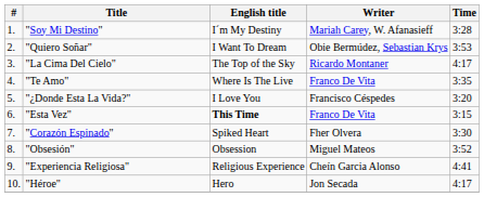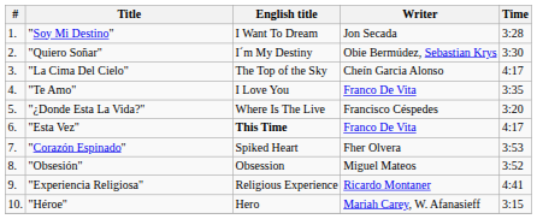 <table class="wikitable">
 <tr>
 <th>#</th>
 <th width="270">Title</th>
 <th>English title</th>
 <th>Writer</th>
 <th>Time</th>
 </tr>
 <tr>
 <td>1.</td>
 <td>"<a href='#'>Soy Mi Destino</a>"</td>
-<td>I´m My Destiny</td>
-<td><a href='#'>Mariah Carey</a>, W. Afanasieff</td>
+<td>I Want To Dream</td>
+<td>Jon Secada</td>
 <td>3:28</td>
 </tr>
 <tr>
 <td>2.</td>
 <td>"Quiero Soñar"</td>
-<td>I Want To Dream</td>
+<td>I´m My Destiny</td>
 <td>Obie Bermúdez, <a href='#'>Sebastian Krys</a></td>
-<td>3:53</td>
+<td>3:30</td>
 </tr>
 <tr>
 <td>3.</td>
 <td>"La Cima Del Cielo"</td>
 <td>The Top of the Sky</td>
-<td><a href='#'>Ricardo Montaner</a></td>
+<td>Cheín Garcia Alonso</td>
 <td>4:17</td>
 </tr>
 <tr>
 <td>4.</td>
 <td>"Te Amo"</td>
-<td>Where Is The Live</td>
+<td>I Love You</td>
 <td><a href='#'>Franco De Vita</a></td>
 <td>3:35</td>
 </tr>
 <tr>
 <td>5.</td>
 <td>"¿Donde Esta La Vida?"</td>
-<td>I Love You</td>
+<td>Where Is The Live</td>
 <td>Francisco Céspedes</td>
 <td>3:20</td>
 </tr>
 <tr>
 <td>6.</td>
 <td>"Esta Vez"</td>
 <td><strong>This Time</strong></td>
 <td><a href='#'>Franco De Vita</a></td>
-<td>3:15</td>
+<td>4:17</td>
 </tr>
 <tr>
 <td>7.</td>
 <td>"<a href='#'>Corazón Espinado</a>"</td>
 <td>Spiked Heart</td>
 <td>Fher Olvera</td>
-<td>3:30</td>
+<td>3:53</td>
 </tr>
 <tr>
 <td>8.</td>
 <td>"Obsesión"</td>
 <td>Obsession</td>
 <td>Miguel Mateos</td>
 <td>3:52</td>
 </tr>
 <tr>
 <td>9.</td>
 <td>"Experiencia Religiosa"</td>
 <td>Religious Experience</td>
-<td>Cheín Garcia Alonso</td>
+<td><a href='#'>Ricardo Montaner</a></td>
 <td>4:41</td>
 </tr>
 <tr>
 <td>10.</td>
 <td>"Héroe"</td>
 <td>Hero</td>
-<td>Jon Secada</td>
-<td>4:17</td>
+<td><a href='#'>Mariah Carey</a>, W. Afanasieff</td>
+<td>3:15</td>
 </tr>
 <tr>
 </tr>
 </table>
